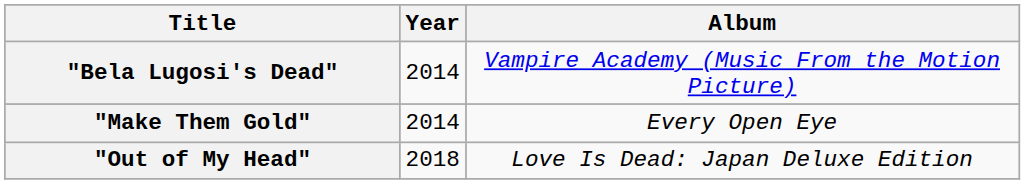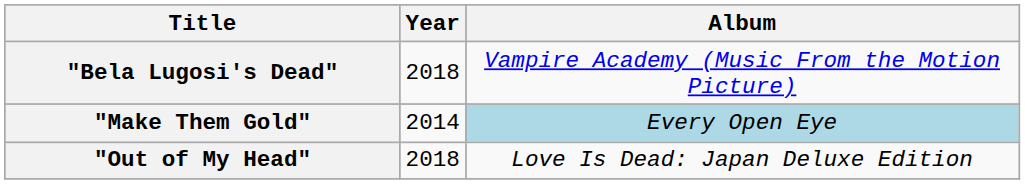 <table class="wikitable plainrowheaders" style="text-align:center;">
 <tr>
 <th scope="col" style="width:17em;">Title</th>
 <th scope="col">Year</th>
 <th scope="col" style="width:24em;">Album</th>
 </tr>
 <tr>
 <th scope="row">"Bela Lugosi's Dead"</th>
-<td>2014</td>
+<td>2018</td>
 <td><a href='#'><em>Vampire Academy (Music From the Motion Picture)</em></a></td>
 </tr>
 <tr>
 <th scope="row">"Make Them Gold"</th>
 <td>2014</td>
-<td><em>Every Open Eye</em></td>
+<td style="background: lightblue;"><em>Every Open Eye</em></td>
 </tr>
 <tr>
 <th scope="row">"Out of My Head"<br></th>
 <td>2018</td>
 <td><em>Love Is Dead: Japan Deluxe Edition</em></td>
 </tr>
 </table>
